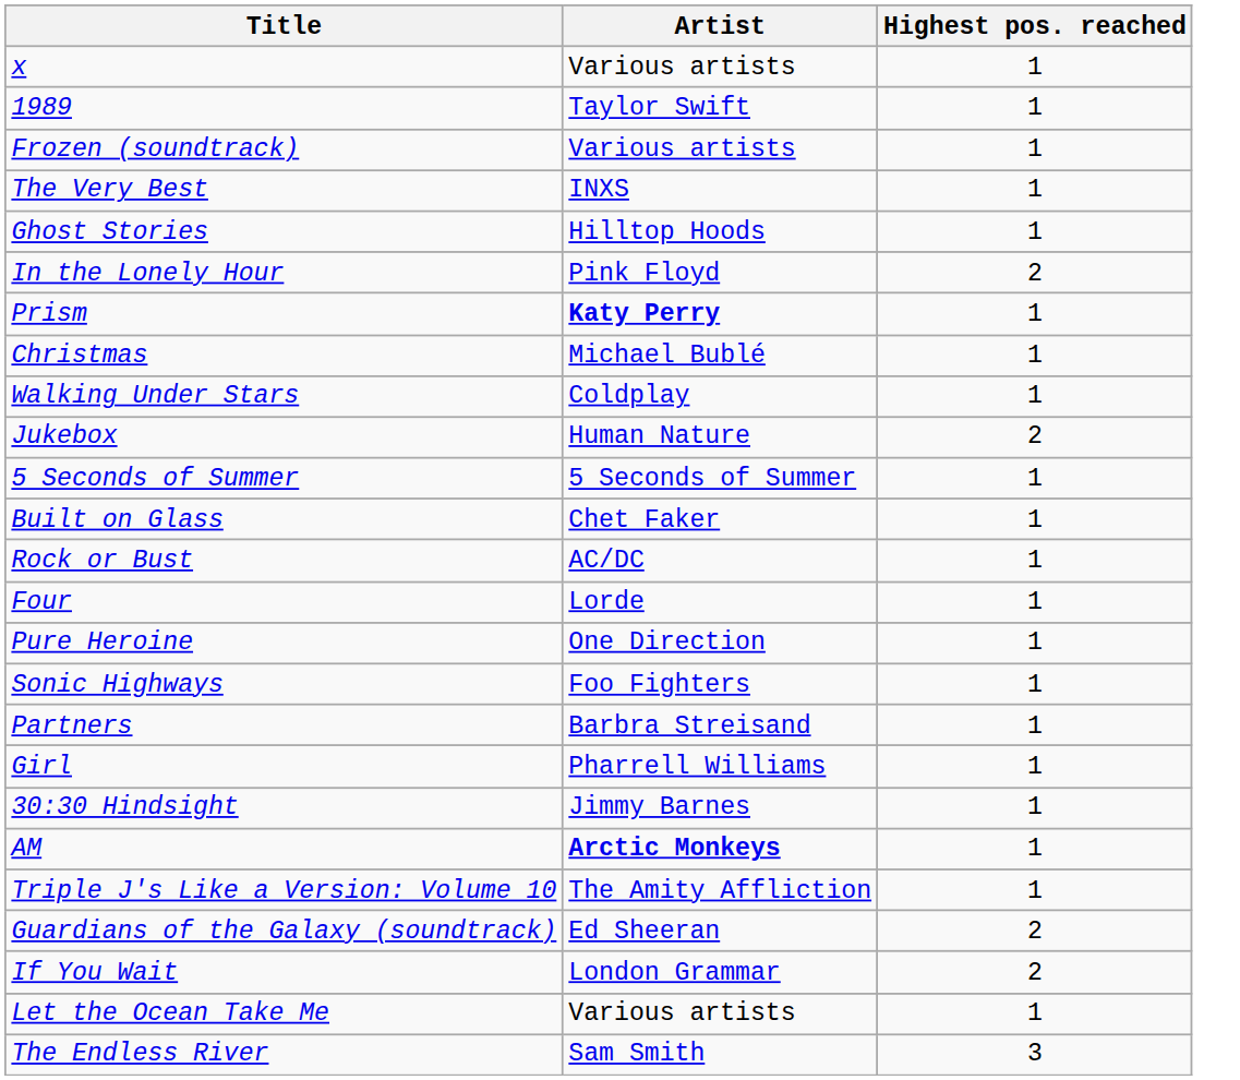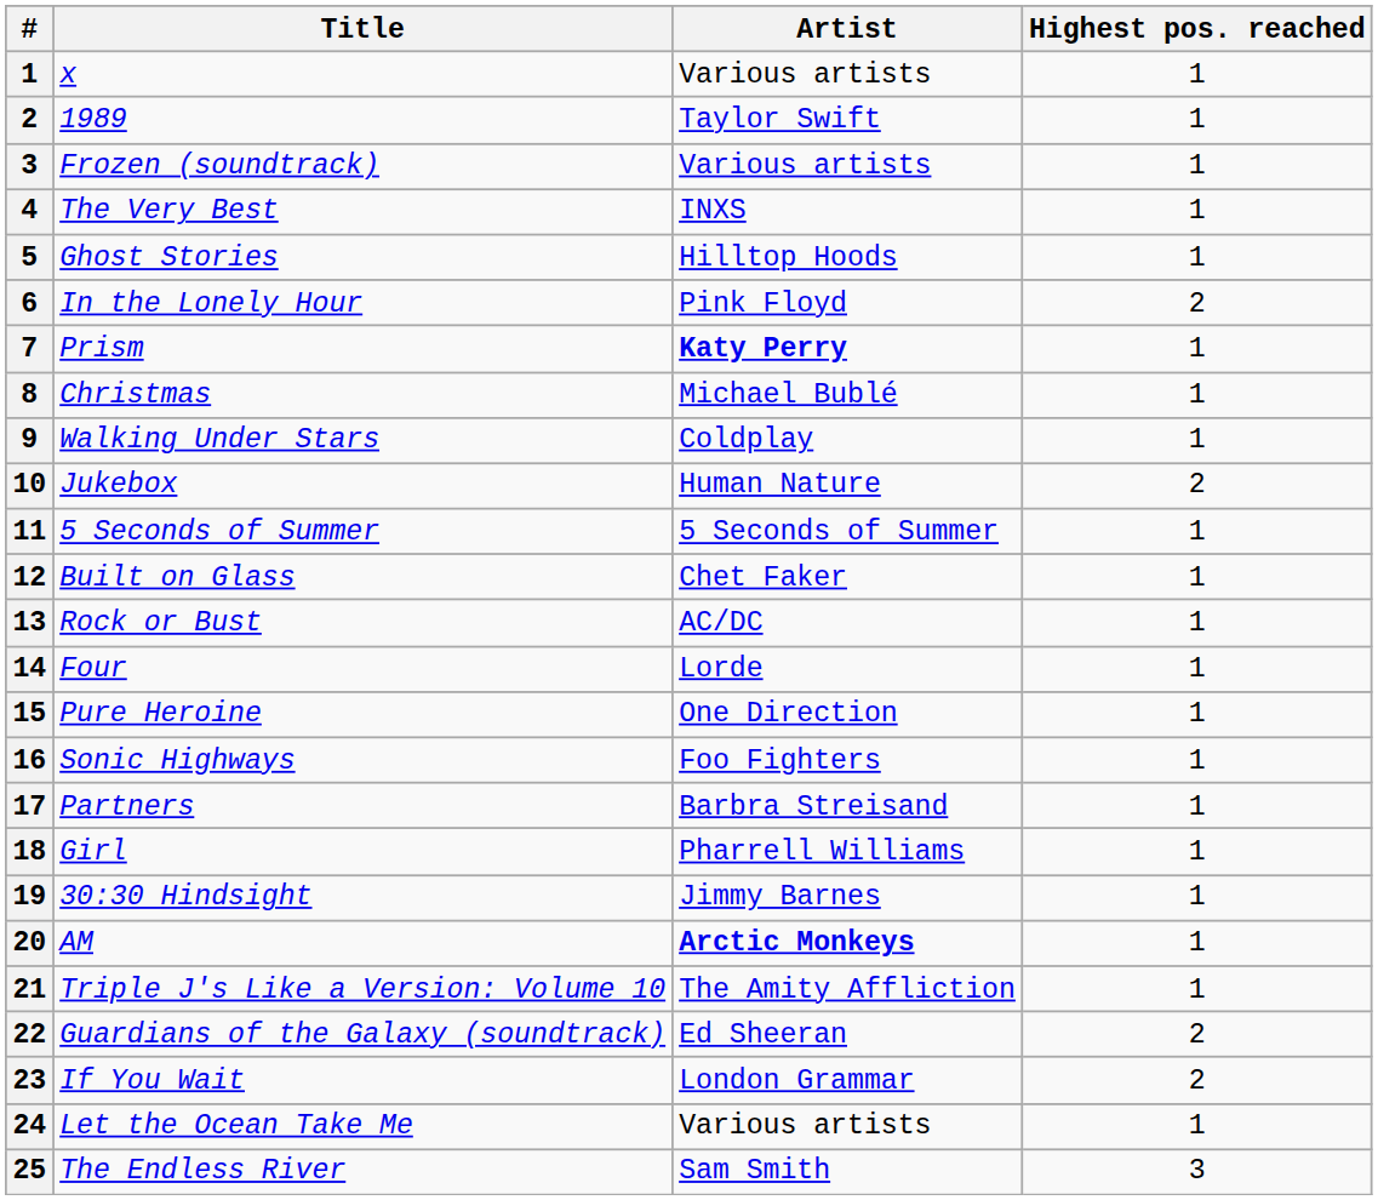 <table class="wikitable sortable">
 <tr>
+<th scope="col">#</th>
 <th scope="col">Title</th>
 <th scope="col">Artist</th>
 <th scope="col">Highest pos. reached</th>
 </tr>
 <tr>
+<th scope="row">1</th>
 <td><em><a href='#'>x</a></em></td>
 <td>Various artists</td>
 <td style="text-align:center;">1</td>
 </tr>
 <tr>
+<th scope="row">2</th>
 <td><em><a href='#'>1989</a></em></td>
 <td><a href='#'>Taylor Swift</a></td>
 <td style="text-align:center;">1</td>
 </tr>
 <tr>
+<th scope="row">3</th>
 <td><em><a href='#'>Frozen (soundtrack)</a></em></td>
 <td><a href='#'>Various artists</a></td>
 <td style="text-align:center;">1</td>
 </tr>
 <tr>
+<th scope="row">4</th>
 <td><em><a href='#'>The Very Best</a></em></td>
 <td><a href='#'>INXS</a></td>
 <td style="text-align:center;">1</td>
 </tr>
 <tr>
+<th scope="row">5</th>
 <td><em><a href='#'>Ghost Stories</a></em></td>
 <td><a href='#'>Hilltop Hoods</a></td>
 <td style="text-align:center;">1</td>
 </tr>
 <tr>
+<th scope="row">6</th>
 <td><em><a href='#'>In the Lonely Hour</a></em></td>
 <td><a href='#'>Pink Floyd</a></td>
 <td style="text-align:center;">2</td>
 </tr>
 <tr>
+<th scope="row">7</th>
 <td><em><a href='#'>Prism</a></em></td>
 <td><strong><a href='#'>Katy Perry</a></strong></td>
 <td style="text-align:center;">1</td>
 </tr>
 <tr>
+<th scope="row">8</th>
 <td><em><a href='#'>Christmas</a></em></td>
 <td><a href='#'>Michael Bublé</a></td>
 <td style="text-align:center;">1</td>
 </tr>
 <tr>
+<th scope="row">9</th>
 <td><em><a href='#'>Walking Under Stars</a></em></td>
 <td><a href='#'>Coldplay</a></td>
 <td style="text-align:center;">1</td>
 </tr>
 <tr>
+<th scope="row">10</th>
 <td><em><a href='#'>Jukebox</a></em></td>
 <td><a href='#'>Human Nature</a></td>
 <td style="text-align:center;">2</td>
 </tr>
 <tr>
+<th scope="row">11</th>
 <td><em><a href='#'>5 Seconds of Summer</a></em></td>
 <td><a href='#'>5 Seconds of Summer</a></td>
 <td style="text-align:center;">1</td>
 </tr>
 <tr>
+<th scope="row">12</th>
 <td><em><a href='#'>Built on Glass</a></em></td>
 <td><a href='#'>Chet Faker</a></td>
 <td style="text-align:center;">1</td>
 </tr>
 <tr>
+<th scope="row">13</th>
 <td><em><a href='#'>Rock or Bust</a></em></td>
 <td><a href='#'>AC/DC</a></td>
 <td style="text-align:center;">1</td>
 </tr>
 <tr>
+<th scope="row">14</th>
 <td><em><a href='#'>Four</a></em></td>
 <td><a href='#'>Lorde</a></td>
 <td style="text-align:center;">1</td>
 </tr>
 <tr>
+<th scope="row">15</th>
 <td><em><a href='#'>Pure Heroine</a></em></td>
 <td><a href='#'>One Direction</a></td>
 <td style="text-align:center;">1</td>
 </tr>
 <tr>
+<th scope="row">16</th>
 <td><em><a href='#'>Sonic Highways</a></em></td>
 <td><a href='#'>Foo Fighters</a></td>
 <td style="text-align:center;">1</td>
 </tr>
 <tr>
+<th scope="row">17</th>
 <td><em><a href='#'>Partners</a></em></td>
 <td><a href='#'>Barbra Streisand</a></td>
 <td style="text-align:center;">1</td>
 </tr>
 <tr>
+<th scope="row">18</th>
 <td><em><a href='#'>Girl</a></em></td>
 <td><a href='#'>Pharrell Williams</a></td>
 <td style="text-align:center;">1</td>
 </tr>
 <tr>
+<th scope="row">19</th>
 <td><em><a href='#'>30:30 Hindsight</a></em></td>
 <td><a href='#'>Jimmy Barnes</a></td>
 <td style="text-align:center;">1</td>
 </tr>
 <tr>
+<th scope="row">20</th>
 <td><em><a href='#'>AM</a></em></td>
 <td><strong><a href='#'>Arctic Monkeys</a></strong></td>
 <td style="text-align:center;">1</td>
 </tr>
 <tr>
+<th scope="row">21</th>
 <td><em><a href='#'>Triple J's Like a Version: Volume 10</a></em></td>
 <td><a href='#'>The Amity Affliction</a></td>
 <td style="text-align:center;">1</td>
 </tr>
 <tr>
+<th scope="row">22</th>
 <td><em><a href='#'>Guardians of the Galaxy (soundtrack)</a></em></td>
 <td><a href='#'>Ed Sheeran</a></td>
 <td style="text-align:center;">2</td>
 </tr>
 <tr>
+<th scope="row">23</th>
 <td><em><a href='#'>If You Wait</a></em></td>
 <td><a href='#'>London Grammar</a></td>
 <td style="text-align:center;">2</td>
 </tr>
 <tr>
+<th scope="row">24</th>
 <td><em><a href='#'>Let the Ocean Take Me</a></em></td>
 <td>Various artists</td>
 <td style="text-align:center;">1</td>
 </tr>
 <tr>
+<th scope="row">25</th>
 <td><em><a href='#'>The Endless River</a></em></td>
 <td><a href='#'>Sam Smith</a></td>
 <td style="text-align:center;">3</td>
 </tr>
 </table>
